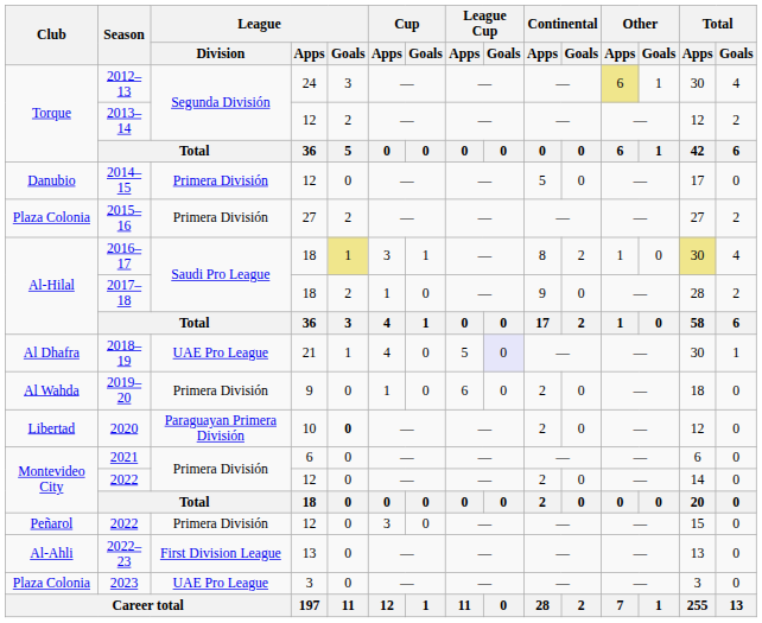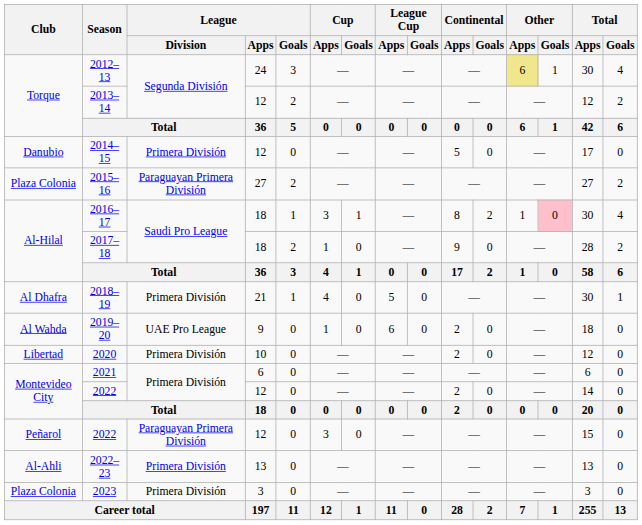 <table class="wikitable" style="text-align: center;">
 <tr>
 <th rowspan="2">Club</th>
 <th rowspan="2">Season</th>
 <th colspan="3">League</th>
 <th colspan="2">Cup</th>
 <th colspan="2">League Cup</th>
 <th colspan="2">Continental</th>
 <th colspan="2">Other</th>
 <th colspan="2">Total</th>
 </tr>
 <tr>
 <th>Division</th>
 <th>Apps</th>
 <th>Goals</th>
 <th>Apps</th>
 <th>Goals</th>
 <th>Apps</th>
 <th>Goals</th>
 <th>Apps</th>
 <th>Goals</th>
 <th>Apps</th>
 <th>Goals</th>
 <th>Apps</th>
 <th>Goals</th>
 </tr>
 <tr>
 <td rowspan="3"><a href='#'>Torque</a></td>
 <td><a href='#'>2012–13</a></td>
 <td rowspan="2"><a href='#'>Segunda División</a></td>
 <td>24</td>
 <td>3</td>
 <td colspan="2">—</td>
 <td colspan="2">—</td>
 <td colspan="2">—</td>
 <td style="background: khaki;">6</td>
 <td>1</td>
 <td>30</td>
 <td>4</td>
 </tr>
 <tr>
 <td><a href='#'>2013–14</a></td>
 <td>12</td>
 <td>2</td>
 <td colspan="2">—</td>
 <td colspan="2">—</td>
 <td colspan="2">—</td>
 <td colspan="2">—</td>
 <td>12</td>
 <td>2</td>
 </tr>
 <tr>
 <th colspan=2>Total</th>
 <th>36</th>
 <th>5</th>
 <th>0</th>
 <th>0</th>
 <th>0</th>
 <th>0</th>
 <th>0</th>
 <th>0</th>
 <th>6</th>
 <th>1</th>
 <th>42</th>
 <th>6</th>
 </tr>
 <tr>
 <td><a href='#'>Danubio</a></td>
 <td><a href='#'>2014–15</a></td>
 <td><a href='#'>Primera División</a></td>
 <td>12</td>
 <td>0</td>
 <td colspan="2">—</td>
 <td colspan="2">—</td>
 <td>5</td>
 <td>0</td>
 <td colspan="2">—</td>
 <td>17</td>
 <td>0</td>
 </tr>
 <tr>
 <td><a href='#'>Plaza Colonia</a></td>
 <td><a href='#'>2015–16</a></td>
-<td>Primera División</td>
+<td><a href='#'>Paraguayan Primera División</a></td>
 <td>27</td>
 <td>2</td>
 <td colspan="2">—</td>
 <td colspan="2">—</td>
 <td colspan="2">—</td>
 <td colspan="2">—</td>
 <td>27</td>
 <td>2</td>
 </tr>
 <tr>
 <td rowspan="3"><a href='#'>Al-Hilal</a></td>
 <td><a href='#'>2016–17</a></td>
 <td rowspan="2"><a href='#'>Saudi Pro League</a></td>
 <td>18</td>
-<td style="background: khaki;">1</td>
+<td>1</td>
 <td>3</td>
 <td>1</td>
 <td colspan="2">—</td>
 <td>8</td>
 <td>2</td>
 <td>1</td>
-<td>0</td>
-<td style="background: khaki;">30</td>
+<td style="background: pink;">0</td>
+<td>30</td>
 <td>4</td>
 </tr>
 <tr>
 <td><a href='#'>2017–18</a></td>
 <td>18</td>
 <td>2</td>
 <td>1</td>
 <td>0</td>
 <td colspan="2">—</td>
 <td>9</td>
 <td>0</td>
 <td colspan="2">—</td>
 <td>28</td>
 <td>2</td>
 </tr>
 <tr>
 <th colspan=2>Total</th>
 <th>36</th>
 <th>3</th>
 <th>4</th>
 <th>1</th>
 <th>0</th>
 <th>0</th>
 <th>17</th>
 <th>2</th>
 <th>1</th>
 <th>0</th>
 <th>58</th>
 <th>6</th>
 </tr>
 <tr>
 <td><a href='#'>Al Dhafra</a></td>
 <td><a href='#'>2018–19</a></td>
-<td><a href='#'>UAE Pro League</a></td>
+<td>Primera División</td>
 <td>21</td>
 <td>1</td>
 <td>4</td>
 <td>0</td>
 <td>5</td>
-<td style="background: lavender;">0</td>
+<td>0</td>
 <td colspan="2">—</td>
 <td colspan="2">—</td>
 <td>30</td>
 <td>1</td>
 </tr>
 <tr>
 <td><a href='#'>Al Wahda</a></td>
 <td><a href='#'>2019–20</a></td>
-<td>Primera División</td>
+<td>UAE Pro League</td>
 <td>9</td>
 <td>0</td>
 <td>1</td>
 <td>0</td>
 <td>6</td>
 <td>0</td>
 <td>2</td>
 <td>0</td>
 <td colspan="2">—</td>
 <td>18</td>
 <td>0</td>
 </tr>
 <tr>
 <td><a href='#'>Libertad</a></td>
 <td><a href='#'>2020</a></td>
-<td><a href='#'>Paraguayan Primera División</a></td>
+<td>Primera División</td>
 <td>10</td>
-<td><strong>0</strong></td>
+<td>0</td>
 <td colspan="2">—</td>
 <td colspan="2">—</td>
 <td>2</td>
 <td>0</td>
 <td colspan="2">—</td>
 <td>12</td>
 <td>0</td>
 </tr>
 <tr>
 <td rowspan="3"><a href='#'>Montevideo City</a></td>
 <td><a href='#'>2021</a></td>
 <td rowspan="2">Primera División</td>
 <td>6</td>
 <td>0</td>
 <td colspan="2">—</td>
 <td colspan="2">—</td>
 <td colspan="2">—</td>
 <td colspan="2">—</td>
 <td>6</td>
 <td>0</td>
 </tr>
 <tr>
 <td><a href='#'>2022</a></td>
 <td>12</td>
 <td>0</td>
 <td colspan="2">—</td>
 <td colspan="2">—</td>
 <td>2</td>
 <td>0</td>
 <td colspan="2">—</td>
 <td>14</td>
 <td>0</td>
 </tr>
 <tr>
 <th colspan=2>Total</th>
 <th>18</th>
 <th>0</th>
 <th>0</th>
 <th>0</th>
 <th>0</th>
 <th>0</th>
 <th>2</th>
 <th>0</th>
 <th>0</th>
 <th>0</th>
 <th>20</th>
 <th>0</th>
 </tr>
 <tr>
 <td><a href='#'>Peñarol</a></td>
 <td><a href='#'>2022</a></td>
-<td>Primera División</td>
+<td><a href='#'>Paraguayan Primera División</a></td>
 <td>12</td>
 <td>0</td>
 <td>3</td>
 <td>0</td>
 <td colspan="2">—</td>
 <td colspan="2">—</td>
 <td colspan="2">—</td>
 <td>15</td>
 <td>0</td>
 </tr>
 <tr>
 <td><a href='#'>Al-Ahli</a></td>
 <td><a href='#'>2022–23</a></td>
-<td><a href='#'>First Division League</a></td>
+<td><a href='#'>Primera División</a></td>
 <td>13</td>
 <td>0</td>
 <td colspan="2">—</td>
 <td colspan="2">—</td>
 <td colspan="2">—</td>
 <td colspan="2">—</td>
 <td>13</td>
 <td>0</td>
 </tr>
 <tr>
 <td><a href='#'>Plaza Colonia</a></td>
 <td><a href='#'>2023</a></td>
-<td><a href='#'>UAE Pro League</a></td>
+<td>Primera División</td>
 <td>3</td>
 <td>0</td>
 <td colspan="2">—</td>
 <td colspan="2">—</td>
 <td colspan="2">—</td>
 <td colspan="2">—</td>
 <td>3</td>
 <td>0</td>
 </tr>
 <tr>
 <th colspan=3>Career total</th>
 <th>197</th>
 <th>11</th>
 <th>12</th>
 <th>1</th>
 <th>11</th>
 <th>0</th>
 <th>28</th>
 <th>2</th>
 <th>7</th>
 <th>1</th>
 <th>255</th>
 <th>13</th>
 </tr>
 </table>
